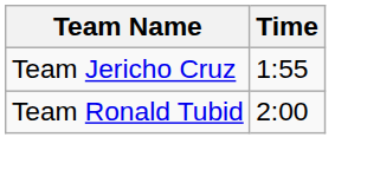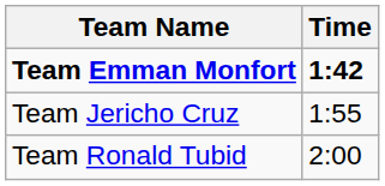 <table class="wikitable">
 <tr>
 <th>Team Name</th>
 <th> Time</th>
+</tr>
+<tr>
+<td><strong>Team <a href='#'>Emman Monfort</a></strong></td>
+<td><strong>1:42</strong></td>
 </tr>
 <tr>
 <td>Team <a href='#'>Jericho Cruz</a></td>
 <td>1:55</td>
 </tr>
 <tr>
 <td>Team <a href='#'>Ronald Tubid</a></td>
 <td>2:00</td>
 </tr>
 </table>
